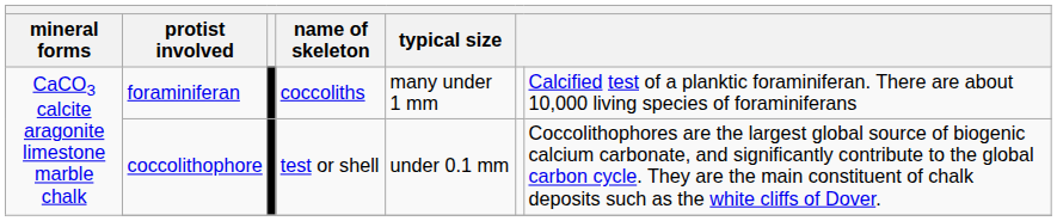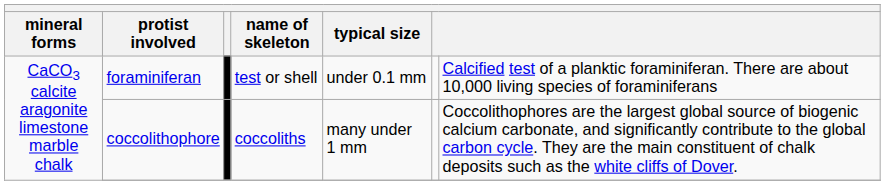 <table class="wikitable">
 <tr>
 <th colspan=8></th>
 </tr>
 <tr>
 <th>mineral<br>forms</th>
 <th>protist<br>involved</th>
 <th></th>
 <th>name of skeleton</th>
 <th width=100px>typical size</th>
 <th colspan=2></th>
 </tr>
 <tr>
 <td width=90px rowspan=3 align=center><a href='#'>CaCO<sub>3</sub></a><br><a href='#'>calcite</a><br><a href='#'>aragonite</a><br><a href='#'>limestone</a><br><a href='#'>marble</a><br><a href='#'>chalk</a></td>
 <td><a href='#'>foraminiferan</a></td>
 <td style="background:#000000;"></td>
-<td><a href='#'>coccoliths</a></td>
-<td>many under 1 mm</td>
+<td><a href='#'>test</a> or shell</td>
+<td>under 0.1 mm</td>
 <td></td>
 <td><a href='#'>Calcified</a> <a href='#'>test</a> of a planktic foraminiferan. There are about 10,000 living species of foraminiferans</td>
 </tr>
 <tr>
 <td><a href='#'>coccolithophore</a></td>
 <td style="background:#000000;"></td>
-<td><a href='#'>test</a> or shell</td>
-<td>under 0.1 mm</td>
+<td><a href='#'>coccoliths</a></td>
+<td>many under 1 mm</td>
 <td></td>
 <td>Coccolithophores are the largest global source of biogenic calcium carbonate, and significantly contribute to the global <a href='#'>carbon cycle</a>. They are the main constituent of chalk deposits such as the <a href='#'>white cliffs of Dover</a>.</td>
 </tr>
 <tr>
 </tr>
 </table>
